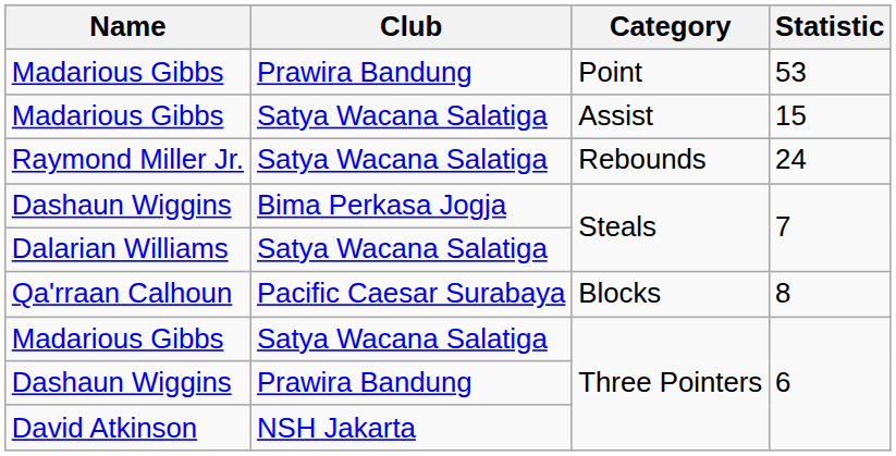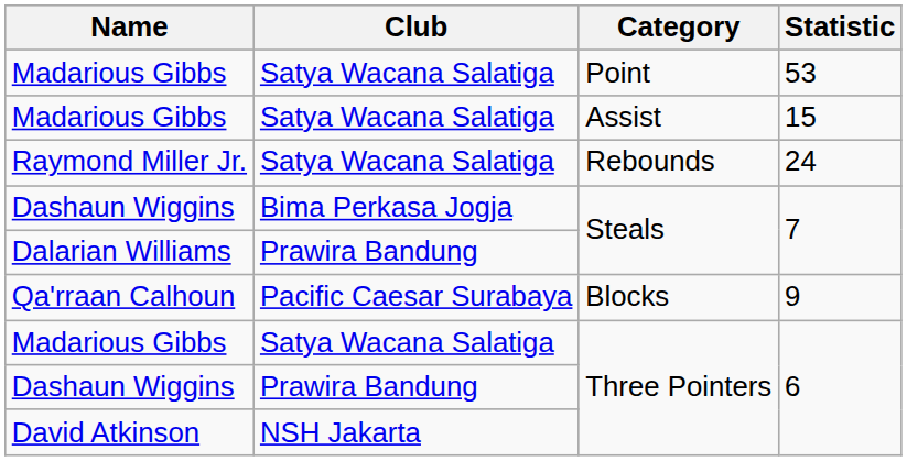 <table class="wikitable">
 <tr>
 <th>Name</th>
 <th>Club</th>
 <th>Category</th>
 <th>Statistic</th>
 </tr>
 <tr>
 <td> <a href='#'>Madarious Gibbs</a></td>
-<td><a href='#'>Prawira Bandung</a></td>
+<td><a href='#'>Satya Wacana Salatiga</a></td>
 <td>Point</td>
 <td>53</td>
 </tr>
 <tr>
 <td> <a href='#'>Madarious Gibbs</a></td>
 <td><a href='#'>Satya Wacana Salatiga</a></td>
 <td>Assist</td>
 <td>15</td>
 </tr>
 <tr>
 <td> <a href='#'>Raymond Miller Jr.</a></td>
 <td><a href='#'>Satya Wacana Salatiga</a></td>
 <td>Rebounds</td>
 <td>24</td>
 </tr>
 <tr>
 <td> <a href='#'>Dashaun Wiggins</a></td>
 <td><a href='#'>Bima Perkasa Jogja</a></td>
 <td rowspan="2">Steals</td>
 <td rowspan="2">7</td>
 </tr>
 <tr>
 <td> <a href='#'>Dalarian Williams</a></td>
-<td><a href='#'>Satya Wacana Salatiga</a></td>
+<td><a href='#'>Prawira Bandung</a></td>
 </tr>
 <tr>
 <td> <a href='#'>Qa'rraan Calhoun</a></td>
 <td><a href='#'>Pacific Caesar Surabaya</a></td>
 <td>Blocks</td>
-<td>8</td>
+<td>9</td>
 </tr>
 <tr>
 <td> <a href='#'>Madarious Gibbs</a></td>
 <td><a href='#'>Satya Wacana Salatiga</a></td>
 <td rowspan="3">Three Pointers</td>
 <td rowspan="3">6</td>
 </tr>
 <tr>
 <td> <a href='#'>Dashaun Wiggins</a></td>
 <td><a href='#'>Prawira Bandung</a></td>
 </tr>
 <tr>
 <td> <a href='#'>David Atkinson</a></td>
 <td><a href='#'>NSH Jakarta</a></td>
 </tr>
 </table>
